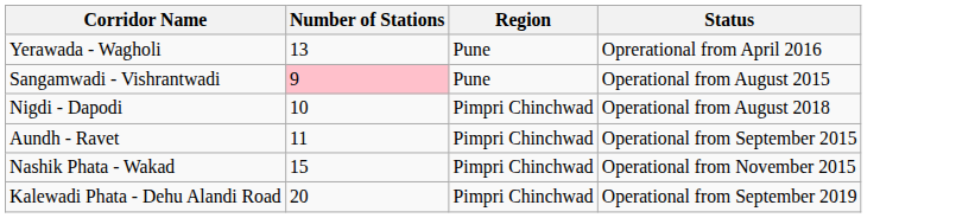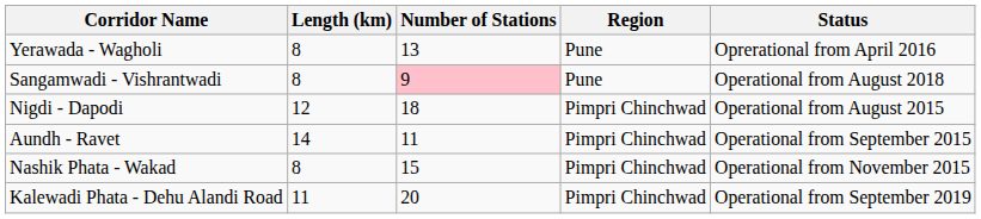 <table class="wikitable">
 <tr>
 <th>Corridor Name</th>
+<th>Length (km)</th>
 <th>Number of Stations</th>
 <th>Region</th>
 <th>Status</th>
 </tr>
 <tr>
 <td>Yerawada - Wagholi</td>
+<td>8</td>
 <td>13</td>
 <td>Pune</td>
 <td>Oprerational from April 2016</td>
 </tr>
 <tr>
 <td>Sangamwadi - Vishrantwadi</td>
+<td>8</td>
 <td style="background: pink;">9</td>
 <td>Pune</td>
+<td>Operational from August 2018</td>
+</tr>
+<tr>
+<td>Nigdi - Dapodi</td>
+<td>12</td>
+<td>18</td>
+<td>Pimpri Chinchwad</td>
 <td>Operational from August 2015</td>
 </tr>
 <tr>
-<td>Nigdi - Dapodi</td>
-<td>10</td>
-<td>Pimpri Chinchwad</td>
-<td>Operational from August 2018</td>
-</tr>
-<tr>
 <td>Aundh - Ravet</td>
+<td>14</td>
 <td>11</td>
 <td>Pimpri Chinchwad</td>
 <td>Operational from September 2015</td>
 </tr>
 <tr>
 <td>Nashik Phata - Wakad</td>
+<td>8</td>
 <td>15</td>
 <td>Pimpri Chinchwad</td>
 <td>Operational from November 2015</td>
 </tr>
 <tr>
 <td>Kalewadi Phata - Dehu Alandi Road</td>
+<td>11</td>
 <td>20</td>
 <td>Pimpri Chinchwad</td>
 <td>Operational from September 2019</td>
 </tr>
 </table>
